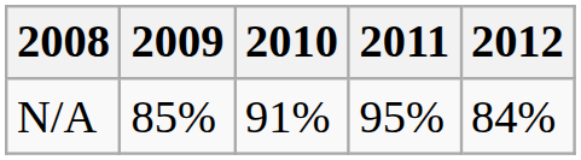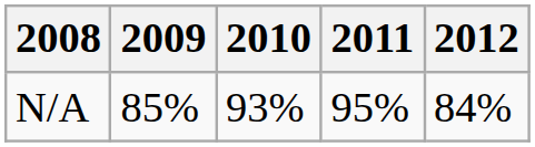 <table class="wikitable">
 <tr>
 <th>2008</th>
 <th>2009</th>
 <th>2010</th>
 <th>2011</th>
 <th>2012</th>
 </tr>
 <tr>
 <td>N/A</td>
 <td>85%</td>
-<td>91%</td>
+<td>93%</td>
 <td>95%</td>
 <td>84%</td>
 </tr>
 </table>
